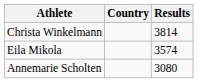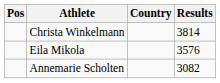 <table class="wikitable">
 <tr>
+<th>Pos</th>
 <th>Athlete</th>
 <th>Country</th>
 <th>Results</th>
 </tr>
 <tr>
+<td align="center"></td>
 <td>Christa Winkelmann</td>
 <td></td>
 <td>3814</td>
 </tr>
 <tr>
+<td align="center"></td>
 <td>Eila Mikola</td>
 <td></td>
-<td>3574</td>
+<td>3576</td>
 </tr>
 <tr>
+<td align="center"></td>
 <td>Annemarie Scholten</td>
 <td></td>
-<td>3080</td>
+<td>3082</td>
 </tr>
 </table>
